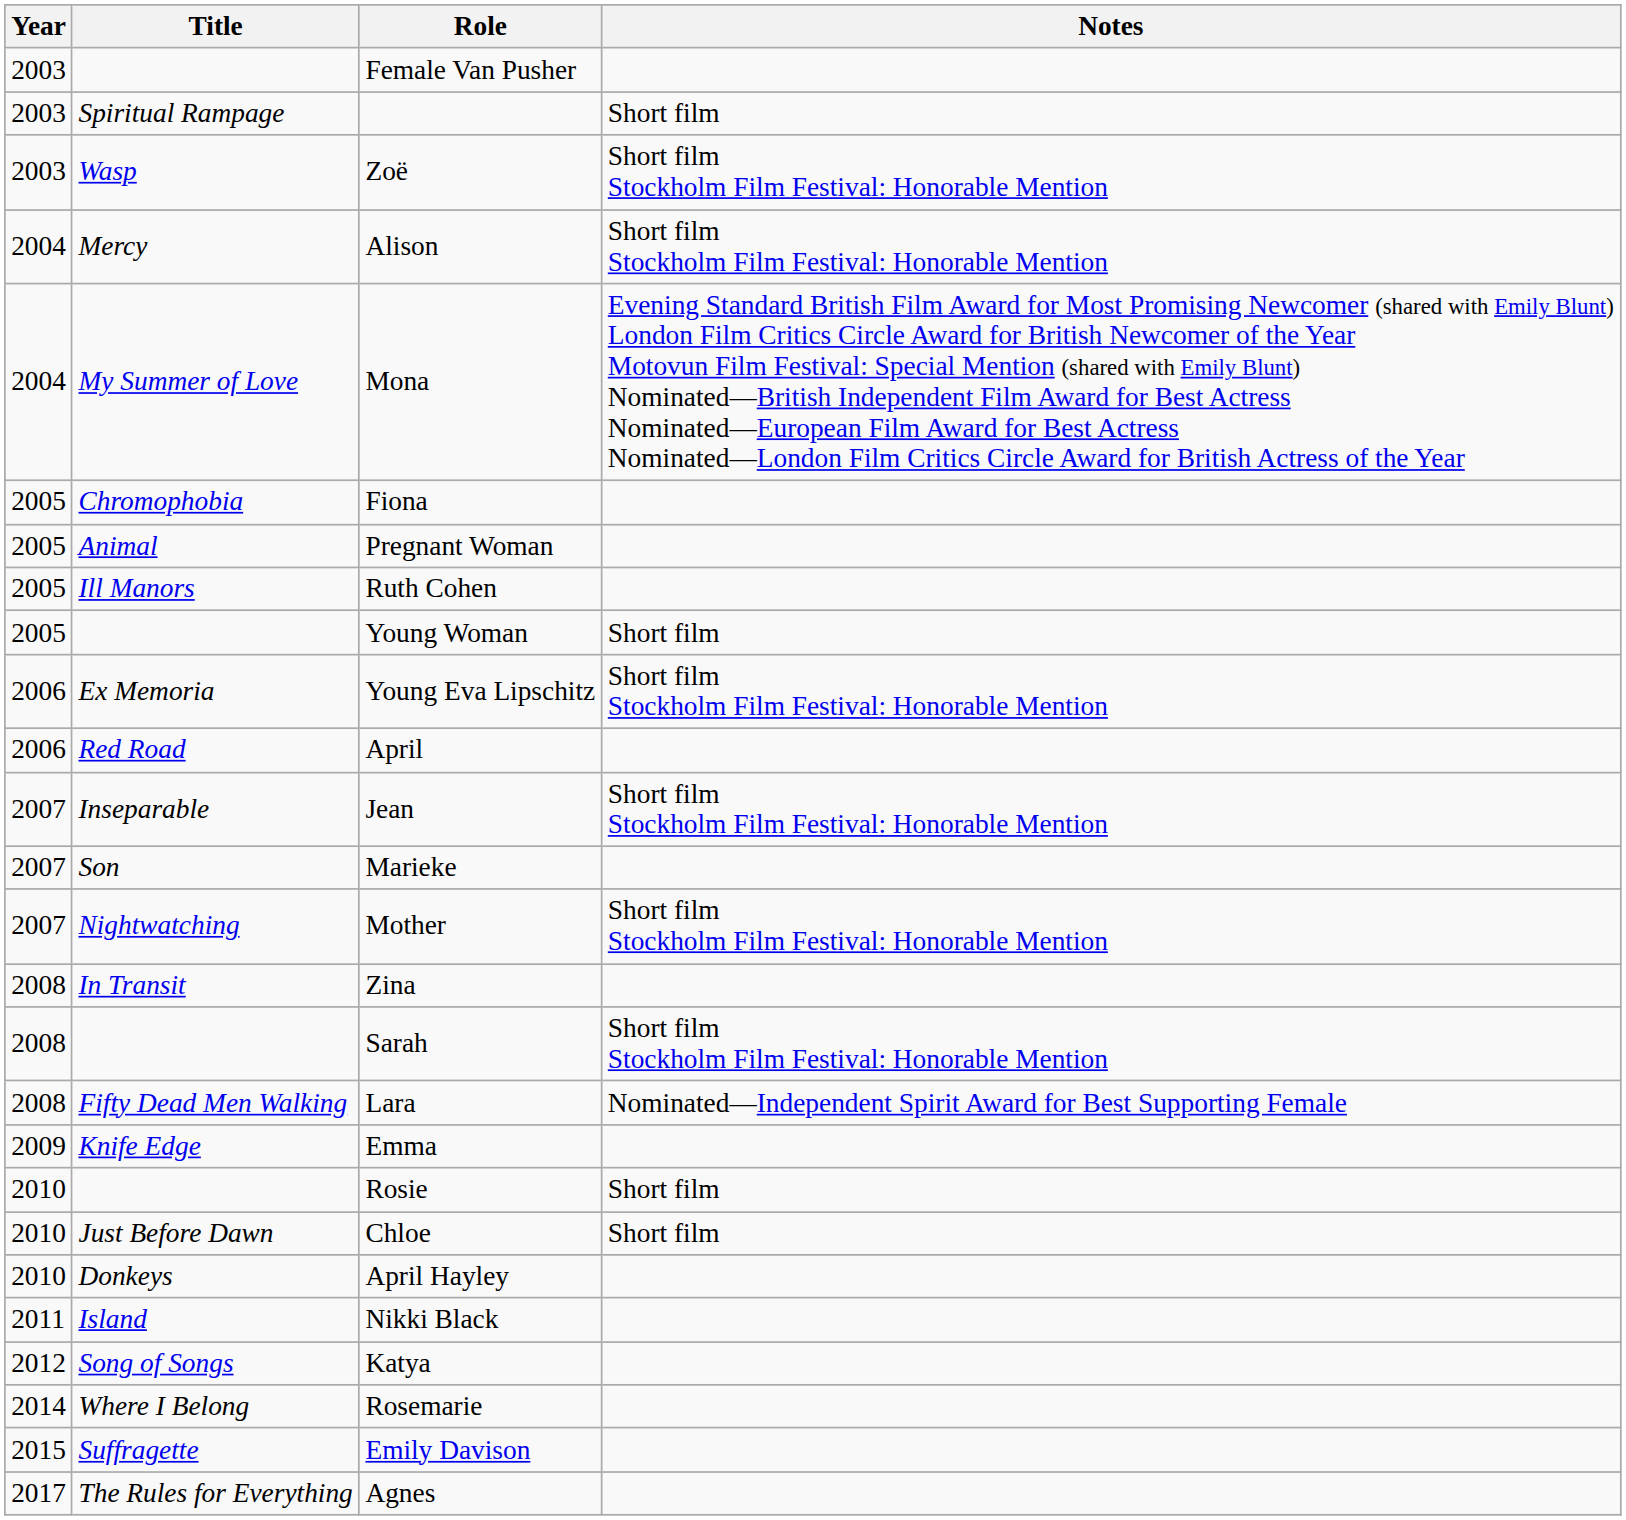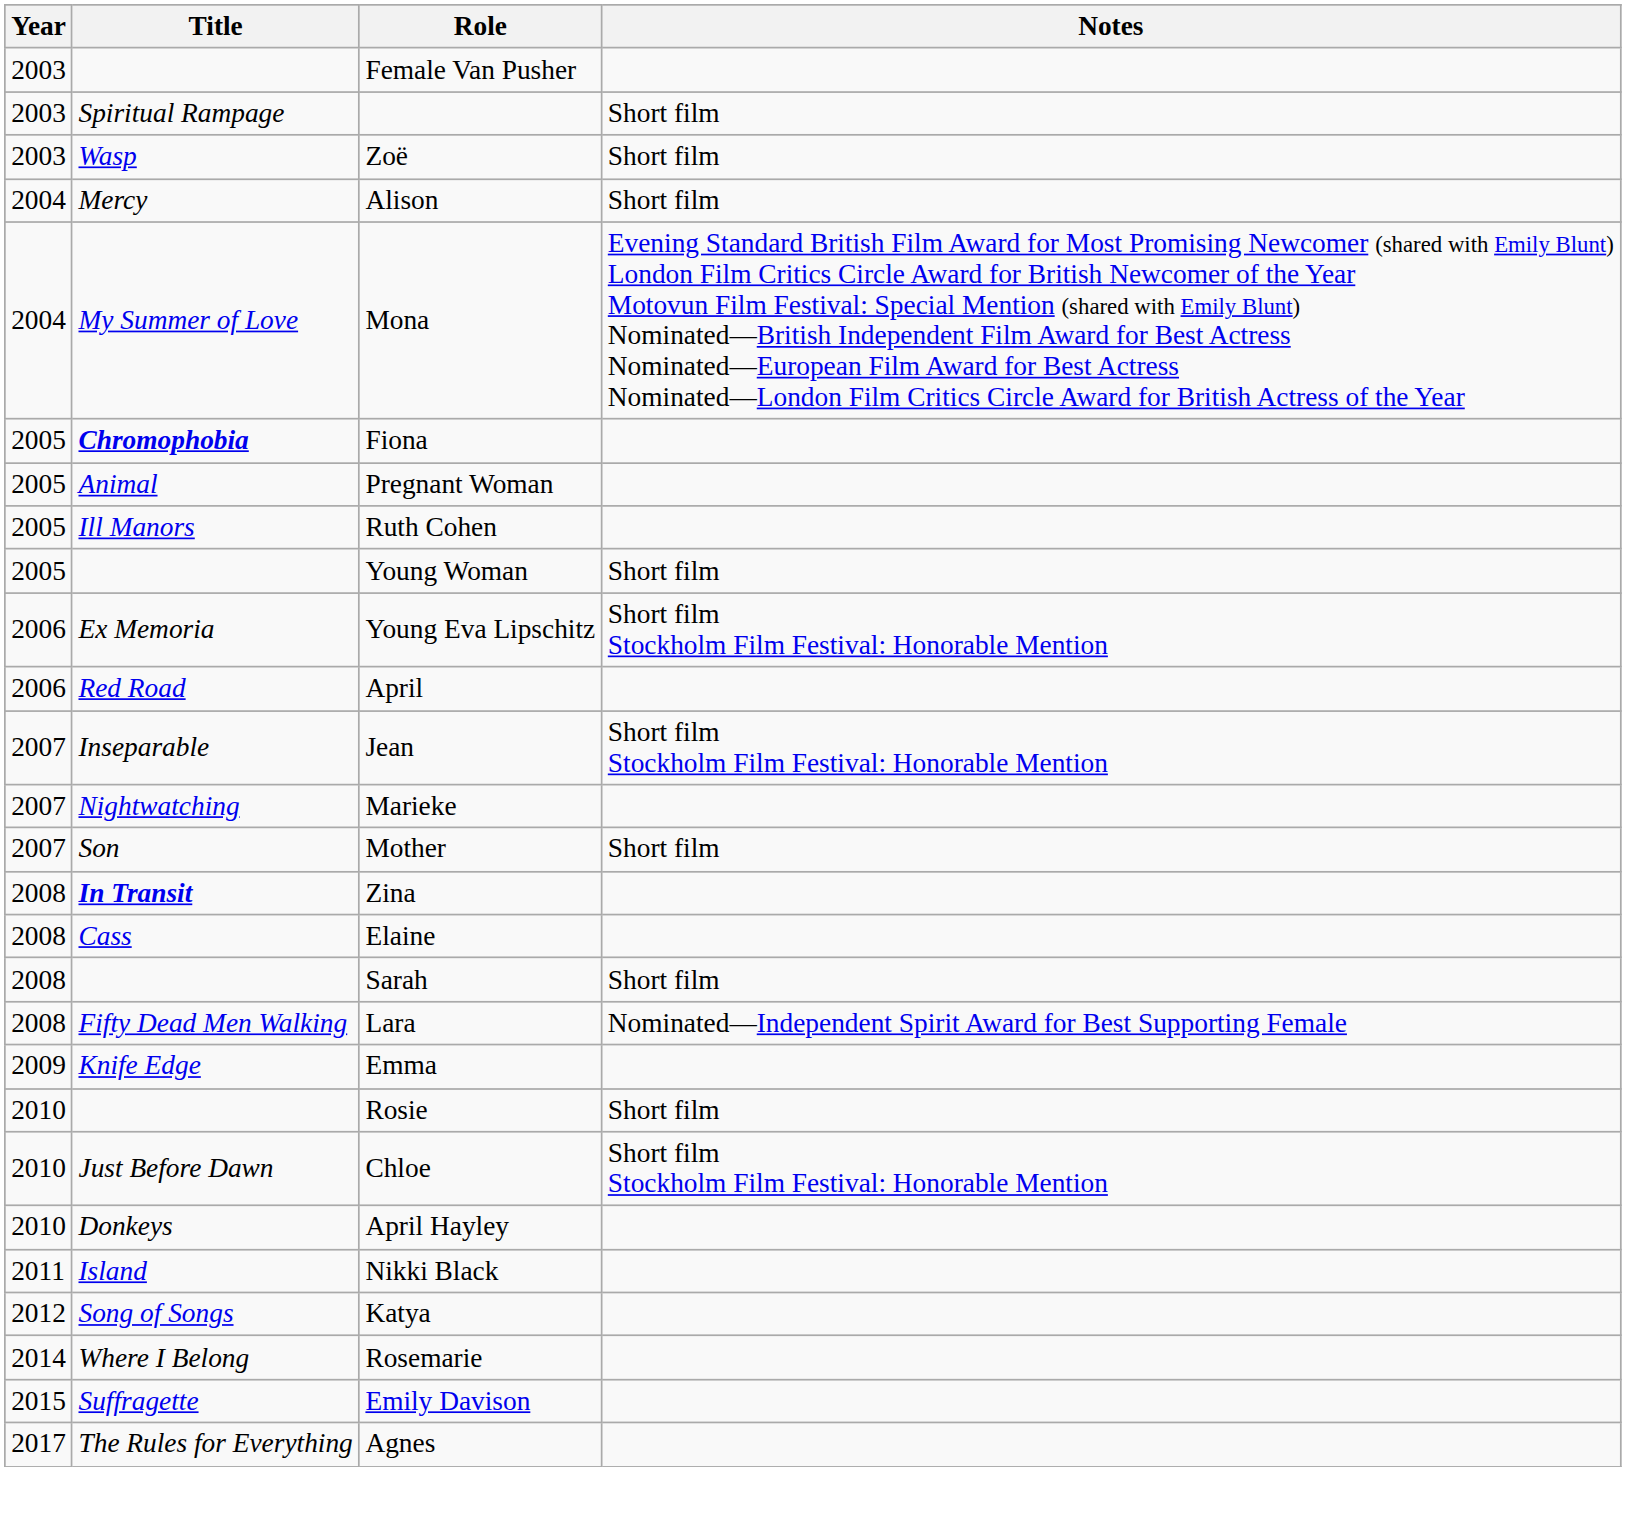 <table class="wikitable sortable">
 <tr>
 <th>Year</th>
 <th>Title</th>
 <th>Role</th>
 <th class="unsortable">Notes</th>
 </tr>
 <tr>
 <td>2003</td>
 <td><em></em></td>
 <td>Female Van Pusher</td>
 <td></td>
 </tr>
 <tr>
 <td>2003</td>
 <td><em>Spiritual Rampage</em></td>
 <td></td>
 <td>Short film</td>
 </tr>
 <tr>
 <td>2003</td>
 <td><em><a href='#'>Wasp</a></em></td>
 <td>Zoë</td>
-<td>Short film<br><a href='#'>Stockholm Film Festival: Honorable Mention</a></td>
+<td>Short film</td>
 </tr>
 <tr>
 <td>2004</td>
 <td><em>Mercy</em></td>
 <td>Alison</td>
-<td>Short film<br><a href='#'>Stockholm Film Festival: Honorable Mention</a></td>
+<td>Short film</td>
 </tr>
 <tr>
 <td>2004</td>
 <td><em><a href='#'>My Summer of Love</a></em></td>
 <td>Mona</td>
 <td><a href='#'>Evening Standard British Film Award for Most Promising Newcomer</a> <small>(shared with <a href='#'>Emily Blunt</a>)</small><br><a href='#'>London Film Critics Circle Award for British Newcomer of the Year</a><br><a href='#'>Motovun Film Festival: Special Mention</a> <small>(shared with <a href='#'>Emily Blunt</a>)</small><br>Nominated—<a href='#'>British Independent Film Award for Best Actress</a><br>Nominated—<a href='#'>European Film Award for Best Actress</a><br>Nominated—<a href='#'>London Film Critics Circle Award for British Actress of the Year</a></td>
 </tr>
 <tr>
 <td>2005</td>
-<td><em><a href='#'>Chromophobia</a></em></td>
+<td><strong><em><a href='#'>Chromophobia</a></em></strong></td>
 <td>Fiona</td>
 <td></td>
 </tr>
 <tr>
 <td>2005</td>
 <td><em><a href='#'>Animal</a></em></td>
 <td>Pregnant Woman</td>
 <td></td>
 </tr>
 <tr>
 <td>2005</td>
 <td><em><a href='#'>Ill Manors</a></em></td>
 <td>Ruth Cohen</td>
 <td></td>
 </tr>
 <tr>
 <td>2005</td>
 <td><em></em></td>
 <td>Young Woman</td>
 <td>Short film</td>
 </tr>
 <tr>
 <td>2006</td>
 <td><em>Ex Memoria</em></td>
 <td>Young Eva Lipschitz</td>
 <td>Short film<br><a href='#'>Stockholm Film Festival: Honorable Mention</a></td>
 </tr>
 <tr>
 <td>2006</td>
 <td><em><a href='#'>Red Road</a></em></td>
 <td>April</td>
 <td></td>
 </tr>
 <tr>
 <td>2007</td>
 <td><em>Inseparable</em></td>
 <td>Jean</td>
 <td>Short film<br><a href='#'>Stockholm Film Festival: Honorable Mention</a></td>
 </tr>
 <tr>
 <td>2007</td>
-<td><em>Son</em></td>
+<td><em><a href='#'>Nightwatching</a></em></td>
 <td>Marieke</td>
 <td></td>
 </tr>
 <tr>
 <td>2007</td>
-<td><em><a href='#'>Nightwatching</a></em></td>
+<td><em>Son</em></td>
 <td>Mother</td>
-<td>Short film<br><a href='#'>Stockholm Film Festival: Honorable Mention</a></td>
+<td>Short film</td>
 </tr>
 <tr>
 <td>2008</td>
-<td><em><a href='#'>In Transit</a></em></td>
+<td><strong><em><a href='#'>In Transit</a></em></strong></td>
 <td>Zina</td>
+<td></td>
+</tr>
+<tr>
+<td>2008</td>
+<td><em><a href='#'>Cass</a></em></td>
+<td>Elaine</td>
 <td></td>
 </tr>
 <tr>
 <td>2008</td>
 <td><em></em></td>
 <td>Sarah</td>
-<td>Short film<br><a href='#'>Stockholm Film Festival: Honorable Mention</a></td>
+<td>Short film</td>
 </tr>
 <tr>
 <td>2008</td>
 <td><em><a href='#'>Fifty Dead Men Walking</a></em></td>
 <td>Lara</td>
 <td>Nominated—<a href='#'>Independent Spirit Award for Best Supporting Female</a></td>
 </tr>
 <tr>
 <td>2009</td>
 <td><em><a href='#'>Knife Edge</a></em></td>
 <td>Emma</td>
 <td></td>
 </tr>
 <tr>
 <td>2010</td>
 <td><em></em></td>
 <td>Rosie</td>
 <td>Short film</td>
 </tr>
 <tr>
 <td>2010</td>
 <td><em>Just Before Dawn</em></td>
 <td>Chloe</td>
-<td>Short film</td>
+<td>Short film<br><a href='#'>Stockholm Film Festival: Honorable Mention</a></td>
 </tr>
 <tr>
 <td>2010</td>
 <td><em>Donkeys</em></td>
 <td>April Hayley</td>
 <td></td>
 </tr>
 <tr>
 <td>2011</td>
 <td><em><a href='#'>Island</a></em></td>
 <td>Nikki Black</td>
 <td></td>
 </tr>
 <tr>
 <td>2012</td>
 <td><em><a href='#'>Song of Songs</a></em></td>
 <td>Katya</td>
 <td></td>
 </tr>
 <tr>
 <td>2014</td>
 <td><em>Where I Belong</em></td>
 <td>Rosemarie</td>
 <td></td>
 </tr>
 <tr>
 <td>2015</td>
 <td><em><a href='#'>Suffragette</a></em></td>
 <td><a href='#'>Emily Davison</a></td>
 <td></td>
 </tr>
 <tr>
 <td>2017</td>
 <td><em>The Rules for Everything</em></td>
 <td>Agnes</td>
 <td></td>
 </tr>
 </table>
